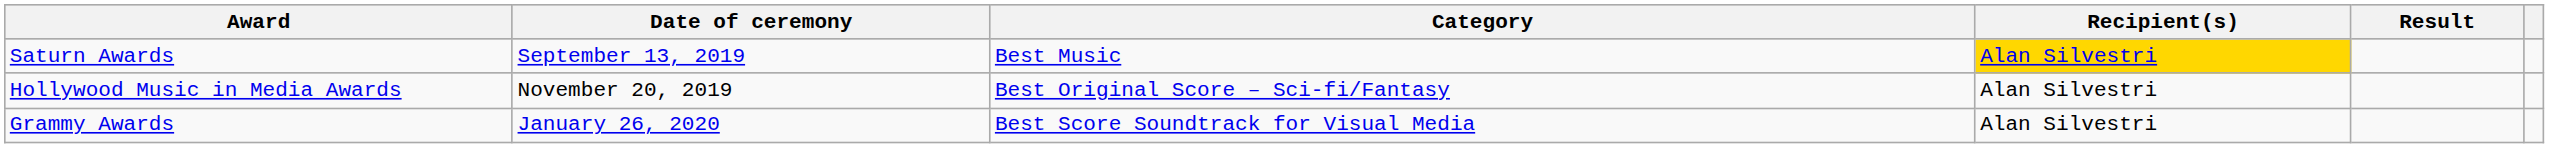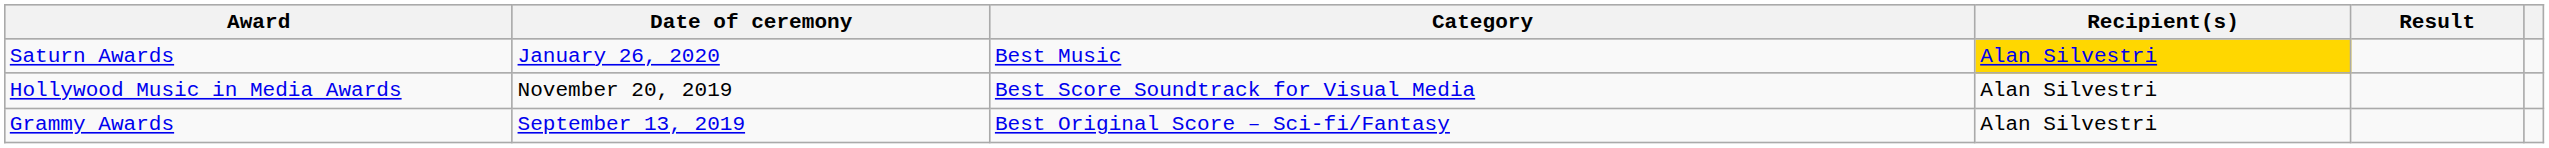 <table class="wikitable sortable plainrowheaders" style="width: 99%">
 <tr>
 <th scope="col" style="width:20%;">Award</th>
 <th scope="col">Date of ceremony</th>
 <th scope="col">Category</th>
 <th scope="col">Recipient(s)</th>
 <th scope="col">Result</th>
 <th scope="col" class="unsortable"></th>
 </tr>
 <tr>
 <td><a href='#'>Saturn Awards</a></td>
-<td><a href='#'>September 13, 2019</a></td>
+<td><a href='#'>January 26, 2020</a></td>
 <td><a href='#'>Best Music</a></td>
 <td style="background: gold;"><a href='#'>Alan Silvestri</a></td>
 <td></td>
 <td style="text-align:center;"></td>
 </tr>
 <tr>
 <td><a href='#'>Hollywood Music in Media Awards</a></td>
 <td>November 20, 2019</td>
-<td><a href='#'>Best Original Score – Sci-fi/Fantasy</a></td>
+<td><a href='#'>Best Score Soundtrack for Visual Media</a></td>
 <td>Alan Silvestri</td>
 <td></td>
 <td style="text-align:center;"></td>
 </tr>
 <tr>
 <td><a href='#'>Grammy Awards</a></td>
-<td><a href='#'>January 26, 2020</a></td>
-<td><a href='#'>Best Score Soundtrack for Visual Media</a></td>
+<td><a href='#'>September 13, 2019</a></td>
+<td><a href='#'>Best Original Score – Sci-fi/Fantasy</a></td>
 <td>Alan Silvestri</td>
 <td></td>
 <td style="text-align:center;"></td>
 </tr>
 </table>
